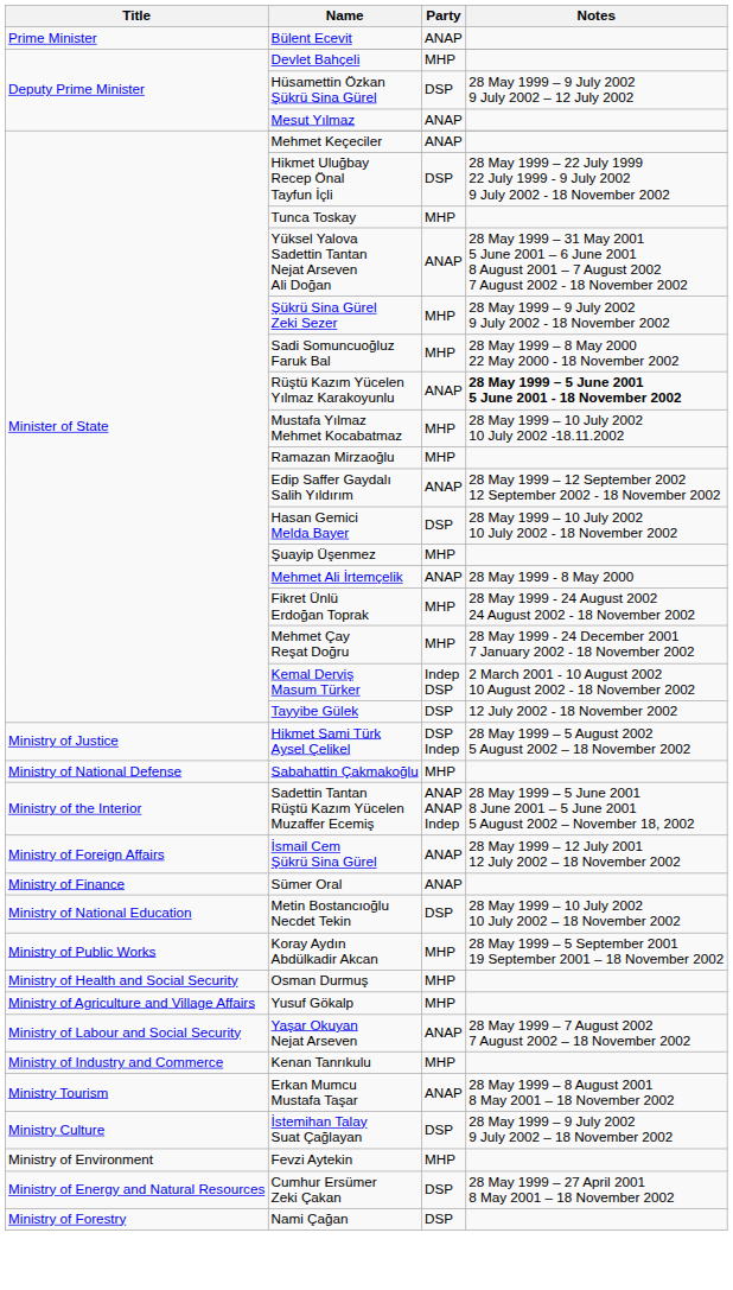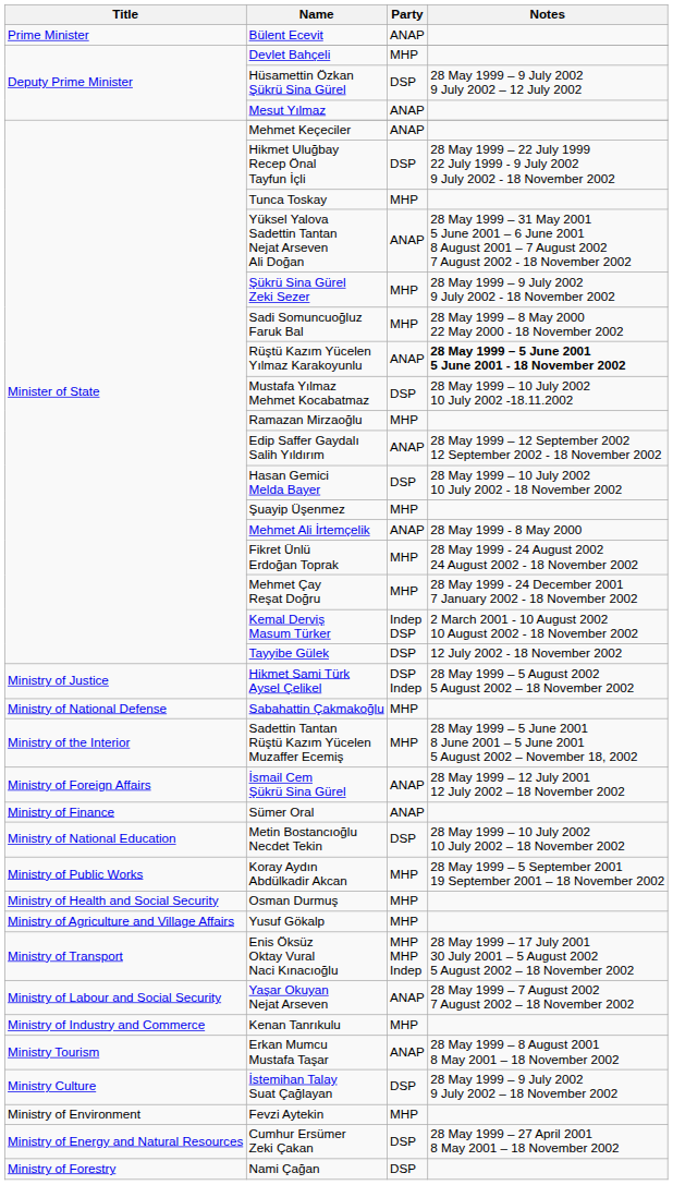 <table class="wikitable">
 <tr>
 <th>Title</th>
 <th>Name</th>
 <th>Party</th>
 <th>Notes</th>
 </tr>
 <tr>
 <td><a href='#'>Prime Minister</a></td>
 <td><a href='#'>Bülent Ecevit</a></td>
 <td>ANAP</td>
 <td></td>
 </tr>
 <tr>
 <td rowspan="4" style="text-align:left;"><a href='#'>Deputy Prime Minister</a></td>
 </tr>
 <tr>
 <td><a href='#'>Devlet Bahçeli</a></td>
 <td>MHP</td>
 <td></td>
 </tr>
 <tr>
 <td>Hüsamettin Özkan<br><a href='#'>Şükrü Sina Gürel</a></td>
 <td>DSP</td>
 <td>28 May 1999 – 9 July 2002<br>9 July 2002 – 12 July 2002</td>
 </tr>
 <tr>
 <td><a href='#'>Mesut Yılmaz</a></td>
 <td>ANAP</td>
 <td></td>
 </tr>
 <tr>
 <td rowspan="18" style="text-align:left;"><a href='#'>Minister of State</a></td>
 </tr>
 <tr>
 <td>Mehmet Keçeciler</td>
 <td>ANAP</td>
 <td></td>
 </tr>
 <tr>
 <td>Hikmet Uluğbay<br>Recep Önal<br>Tayfun İçli</td>
 <td>DSP</td>
 <td>28 May 1999 – 22 July 1999<br>22 July 1999 - 9 July 2002<br>9 July 2002 - 18 November 2002</td>
 </tr>
 <tr>
 <td>Tunca Toskay</td>
 <td>MHP</td>
 <td></td>
 </tr>
 <tr>
 <td>Yüksel Yalova<br>Sadettin Tantan<br>Nejat Arseven<br>Ali Doğan</td>
 <td>ANAP</td>
 <td>28 May 1999 – 31 May 2001<br>5 June 2001 – 6 June 2001<br>8 August 2001 – 7 August 2002<br>7 August 2002 - 18 November 2002</td>
 </tr>
 <tr>
 <td><a href='#'>Şükrü Sina Gürel</a><br><a href='#'>Zeki Sezer</a></td>
 <td>MHP</td>
 <td>28 May 1999 – 9 July 2002<br>9 July 2002 - 18 November 2002</td>
 </tr>
 <tr>
 <td>Sadi Somuncuoğluz<br>Faruk Bal</td>
 <td>MHP</td>
 <td>28 May 1999 – 8 May 2000<br>22 May 2000 - 18 November 2002</td>
 </tr>
 <tr>
 <td>Rüştü Kazım Yücelen<br>Yılmaz Karakoyunlu</td>
 <td>ANAP</td>
 <td><strong>28 May 1999 – 5 June 2001<br>5 June 2001 - 18 November 2002</strong></td>
 </tr>
 <tr>
 <td>Mustafa Yılmaz<br>Mehmet Kocabatmaz</td>
-<td>MHP</td>
+<td>DSP</td>
 <td>28 May 1999 – 10 July 2002<br>10 July 2002 -18.11.2002</td>
 </tr>
 <tr>
 <td>Ramazan Mirzaoğlu</td>
 <td>MHP</td>
 <td></td>
 </tr>
 <tr>
 <td>Edip Saffer Gaydalı<br>Salih Yıldırım</td>
 <td>ANAP</td>
 <td>28 May 1999 – 12 September 2002<br>12 September 2002 - 18 November 2002</td>
 </tr>
 <tr>
 <td>Hasan Gemici<br><a href='#'>Melda Bayer</a></td>
 <td>DSP</td>
 <td>28 May 1999 – 10 July 2002<br>10 July 2002 - 18 November 2002</td>
 </tr>
 <tr>
 <td>Şuayip Üşenmez</td>
 <td>MHP</td>
 <td></td>
 </tr>
 <tr>
 <td><a href='#'>Mehmet Ali İrtemçelik</a></td>
 <td>ANAP</td>
 <td>28 May 1999 - 8 May 2000</td>
 </tr>
 <tr>
 <td>Fikret Ünlü<br>Erdoğan Toprak</td>
 <td>MHP</td>
 <td>28 May 1999 - 24 August 2002<br>24 August 2002 - 18 November 2002</td>
 </tr>
 <tr>
 <td>Mehmet Çay<br>Reşat Doğru</td>
 <td>MHP</td>
 <td>28 May 1999 - 24 December 2001<br>7 January 2002 - 18 November 2002</td>
 </tr>
 <tr>
 <td><a href='#'>Kemal Derviş</a><br><a href='#'>Masum Türker</a></td>
 <td>Indep<br>DSP</td>
 <td>2 March 2001 - 10 August 2002<br>10 August 2002 - 18 November 2002</td>
 </tr>
 <tr>
 <td><a href='#'>Tayyibe Gülek</a></td>
 <td>DSP</td>
 <td>12 July 2002 - 18 November 2002</td>
 </tr>
 <tr>
 <td><a href='#'>Ministry of Justice</a></td>
 <td><a href='#'>Hikmet Sami Türk</a><br><a href='#'>Aysel Çelikel</a></td>
 <td>DSP<br>Indep</td>
 <td>28 May 1999 – 5 August 2002<br>5 August 2002 – 18 November 2002</td>
 </tr>
 <tr>
 <td><a href='#'>Ministry of National Defense</a></td>
 <td><a href='#'>Sabahattin Çakmakoğlu</a></td>
 <td>MHP</td>
 <td></td>
 </tr>
 <tr>
 <td><a href='#'>Ministry of the Interior</a></td>
 <td>Sadettin Tantan<br>Rüştü Kazım Yücelen<br>Muzaffer Ecemiş</td>
-<td>ANAP<br>ANAP<br>Indep</td>
+<td>MHP</td>
 <td>28 May 1999 – 5 June 2001<br>8 June 2001 – 5 June 2001<br>5 August 2002 – November 18, 2002</td>
 </tr>
 <tr>
 <td><a href='#'>Ministry of Foreign Affairs</a></td>
 <td><a href='#'>İsmail Cem</a><br><a href='#'>Şükrü Sina Gürel</a></td>
 <td>ANAP</td>
 <td>28 May 1999 – 12 July 2001<br>12 July 2002 – 18 November 2002</td>
 </tr>
 <tr>
 <td><a href='#'>Ministry of Finance</a></td>
 <td>Sümer Oral</td>
 <td>ANAP</td>
 <td></td>
 </tr>
 <tr>
 <td><a href='#'>Ministry of National Education</a></td>
 <td>Metin Bostancıoğlu<br>Necdet Tekin</td>
 <td>DSP</td>
 <td>28 May 1999 – 10 July 2002<br>10 July 2002 – 18 November 2002</td>
 </tr>
 <tr>
 <td><a href='#'>Ministry of Public Works</a></td>
 <td>Koray Aydın<br>Abdülkadir Akcan</td>
 <td>MHP</td>
 <td>28 May 1999 – 5 September 2001<br>19 September 2001 – 18 November 2002</td>
 </tr>
 <tr>
 <td><a href='#'>Ministry of Health and Social Security</a></td>
 <td>Osman Durmuş</td>
 <td>MHP</td>
 <td></td>
 </tr>
 <tr>
 <td><a href='#'>Ministry of Agriculture and Village Affairs</a></td>
 <td>Yusuf Gökalp</td>
 <td>MHP</td>
 <td></td>
+</tr>
+<tr>
+<td><a href='#'>Ministry of Transport</a></td>
+<td>Enis Öksüz<br>Oktay Vural<br>Naci Kınacıoğlu</td>
+<td>MHP<br>MHP<br>Indep</td>
+<td>28 May 1999 – 17 July 2001<br>30 July 2001 – 5 August 2002<br>5 August 2002 – 18 November 2002</td>
 </tr>
 <tr>
 <td><a href='#'>Ministry of Labour and Social Security</a></td>
 <td><a href='#'>Yaşar Okuyan</a><br>Nejat Arseven</td>
 <td>ANAP</td>
 <td>28 May 1999 – 7 August 2002<br>7 August 2002 – 18 November 2002</td>
 </tr>
 <tr>
 <td><a href='#'>Ministry of Industry and Commerce</a></td>
 <td>Kenan Tanrıkulu</td>
 <td>MHP</td>
 <td></td>
 </tr>
 <tr>
 <td><a href='#'>Ministry Tourism</a></td>
 <td>Erkan Mumcu<br>Mustafa Taşar</td>
 <td>ANAP</td>
 <td>28 May 1999 – 8 August 2001<br>8 May 2001 – 18 November 2002</td>
 </tr>
 <tr>
 <td><a href='#'>Ministry Culture</a></td>
 <td><a href='#'>İstemihan Talay</a><br>Suat Çağlayan</td>
 <td>DSP</td>
 <td>28 May 1999 – 9 July 2002<br>9 July 2002 – 18 November 2002</td>
 </tr>
 <tr>
 <td>Ministry of Environment</td>
 <td>Fevzi Aytekin</td>
 <td>MHP</td>
 <td></td>
 </tr>
 <tr>
 <td><a href='#'>Ministry of Energy and Natural Resources</a></td>
 <td>Cumhur Ersümer<br>Zeki Çakan</td>
 <td>DSP</td>
 <td>28 May 1999 – 27 April 2001<br>8 May 2001 – 18 November 2002</td>
 </tr>
 <tr>
 <td><a href='#'>Ministry of Forestry</a></td>
 <td>Nami Çağan</td>
 <td>DSP</td>
 <td></td>
 </tr>
 </table>
